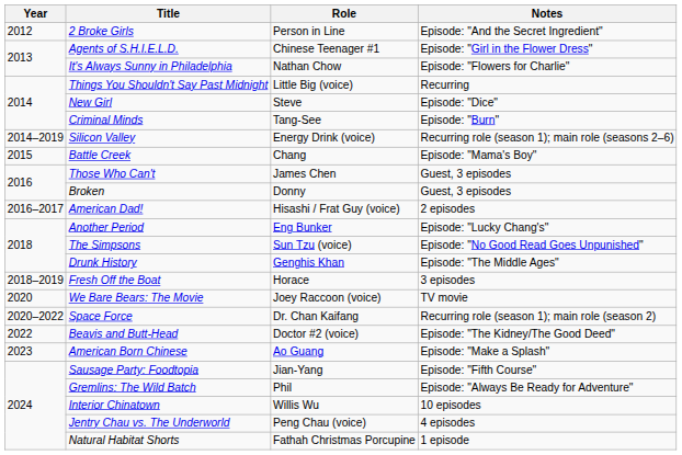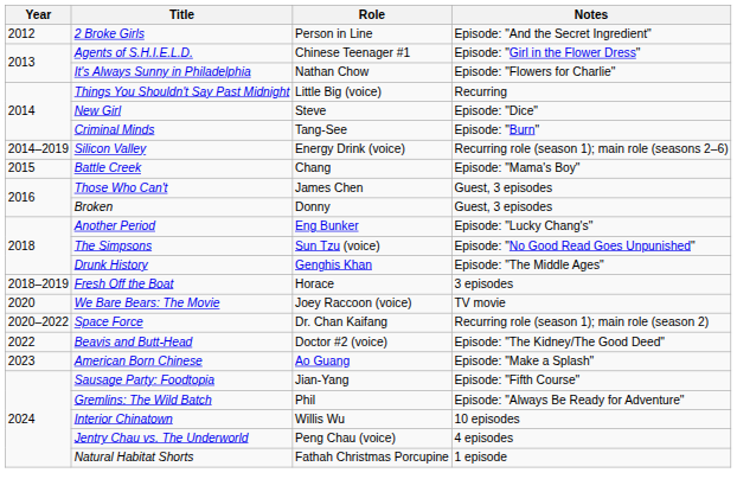 <table class="wikitable unsortable">
 <tr>
 <th>Year</th>
 <th>Title</th>
 <th>Role</th>
 <th>Notes</th>
 </tr>
 <tr>
 <td>2012</td>
 <td><em><a href='#'>2 Broke Girls</a></em></td>
 <td>Person in Line</td>
 <td>Episode: "And the Secret Ingredient"</td>
 </tr>
 <tr>
 <td rowspan="2">2013</td>
 <td><em><a href='#'>Agents of S.H.I.E.L.D.</a></em></td>
 <td>Chinese Teenager #1</td>
 <td>Episode: "<a href='#'>Girl in the Flower Dress</a>"</td>
 </tr>
 <tr>
 <td><em><a href='#'>It's Always Sunny in Philadelphia</a></em></td>
 <td>Nathan Chow</td>
 <td>Episode: "Flowers for Charlie"</td>
 </tr>
 <tr>
 <td rowspan="3">2014</td>
 <td><em><a href='#'>Things You Shouldn't Say Past Midnight</a></em></td>
 <td>Little Big (voice)</td>
 <td>Recurring</td>
 </tr>
 <tr>
 <td><em><a href='#'>New Girl</a></em></td>
 <td>Steve</td>
 <td>Episode: "Dice"</td>
 </tr>
 <tr>
 <td><em><a href='#'>Criminal Minds</a></em></td>
 <td>Tang-See</td>
 <td>Episode: "<a href='#'>Burn</a>"</td>
 </tr>
 <tr>
 <td>2014–2019</td>
 <td><em><a href='#'>Silicon Valley</a></em></td>
 <td>Energy Drink (voice)</td>
 <td>Recurring role (season 1); main role (seasons 2–6)</td>
 </tr>
 <tr>
 <td>2015</td>
 <td><em><a href='#'>Battle Creek</a></em></td>
 <td>Chang</td>
 <td>Episode: "Mama's Boy"</td>
 </tr>
 <tr>
 <td rowspan="2">2016</td>
 <td><em><a href='#'>Those Who Can't</a></em></td>
 <td>James Chen</td>
 <td>Guest, 3 episodes</td>
 </tr>
 <tr>
 <td><em>Broken</em></td>
 <td>Donny</td>
 <td>Guest, 3 episodes</td>
-</tr>
-<tr>
-<td>2016–2017</td>
-<td><em><a href='#'>American Dad!</a></em></td>
-<td>Hisashi / Frat Guy (voice)</td>
-<td>2 episodes</td>
 </tr>
 <tr>
 <td rowspan="3">2018</td>
 <td><em><a href='#'>Another Period</a></em></td>
 <td><a href='#'>Eng Bunker</a></td>
 <td>Episode: "Lucky Chang's"</td>
 </tr>
 <tr>
 <td><em><a href='#'>The Simpsons</a></em></td>
 <td><a href='#'>Sun Tzu</a> (voice)</td>
 <td>Episode: "<a href='#'>No Good Read Goes Unpunished</a>"</td>
 </tr>
 <tr>
 <td><em><a href='#'>Drunk History</a></em></td>
 <td><a href='#'>Genghis Khan</a></td>
 <td>Episode: "The Middle Ages"</td>
 </tr>
 <tr>
 <td>2018–2019</td>
 <td><em><a href='#'>Fresh Off the Boat</a></em></td>
 <td>Horace</td>
 <td>3 episodes</td>
 </tr>
 <tr>
 <td>2020</td>
 <td><em><a href='#'>We Bare Bears: The Movie</a></em></td>
 <td>Joey Raccoon (voice)</td>
 <td>TV movie</td>
 </tr>
 <tr>
 <td>2020–2022</td>
 <td><em><a href='#'>Space Force</a></em></td>
 <td>Dr. Chan Kaifang</td>
 <td>Recurring role (season 1); main role (season 2)</td>
 </tr>
 <tr>
 <td>2022</td>
 <td><em><a href='#'>Beavis and Butt-Head</a></em></td>
 <td>Doctor #2 (voice)</td>
 <td>Episode: "The Kidney/The Good Deed"</td>
 </tr>
 <tr>
 <td>2023</td>
 <td><em><a href='#'>American Born Chinese</a></em></td>
 <td><a href='#'>Ao Guang</a></td>
 <td>Episode: "Make a Splash"</td>
 </tr>
 <tr>
 <td rowspan="5">2024</td>
 <td><em><a href='#'>Sausage Party: Foodtopia</a></em></td>
 <td>Jian-Yang</td>
 <td>Episode: "Fifth Course"</td>
 </tr>
 <tr>
 <td><em><a href='#'>Gremlins: The Wild Batch</a></em></td>
 <td>Phil</td>
 <td>Episode: "Always Be Ready for Adventure"</td>
 </tr>
 <tr>
 <td><em><a href='#'>Interior Chinatown</a></em></td>
 <td>Willis Wu</td>
 <td>10 episodes</td>
 </tr>
 <tr>
 <td><em><a href='#'>Jentry Chau vs. The Underworld</a></em></td>
 <td>Peng Chau (voice)</td>
 <td>4 episodes</td>
 </tr>
 <tr>
 <td><em>Natural Habitat Shorts</em></td>
 <td>Fathah Christmas Porcupine</td>
 <td>1 episode</td>
 </tr>
 </table>
